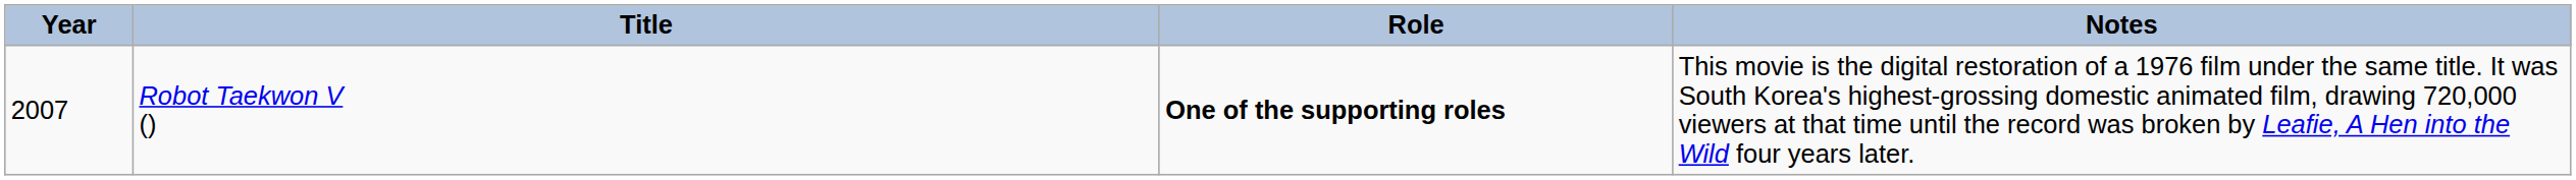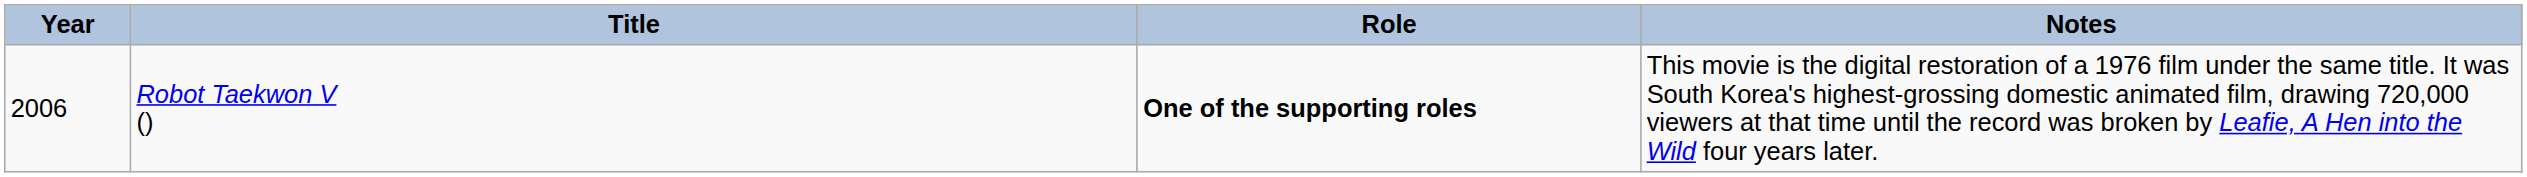 <table class="wikitable"  style="width:100%">
 <tr>
 <th style="background:#b0c4de; width:5%;">Year</th>
 <th style="background:#b0c4de; width:40%;">Title</th>
 <th style="background:#b0c4de; width:20%;">Role</th>
 <th style="background:#b0c4de; width:35%;">Notes</th>
 </tr>
 <tr>
-<td>2007</td>
+<td>2006</td>
 <td><em><a href='#'>Robot Taekwon V</a></em><br>()</td>
 <td><strong>One of the supporting roles</strong></td>
 <td>This movie is the digital restoration of a 1976 film under the same title. It was South Korea's highest-grossing domestic animated film, drawing 720,000 viewers at that time until the record was broken by <em><a href='#'>Leafie, A Hen into the Wild</a></em> four years later.</td>
 </tr>
 </table>
